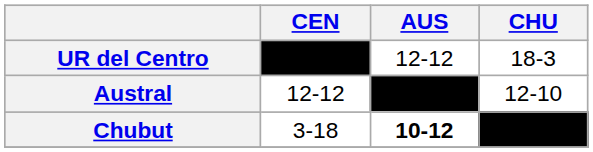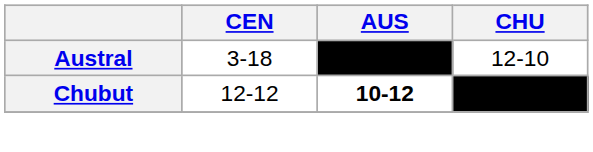 <table align="left" width="350" cellspacing="0" cellpadding="3" style="background-color: #f9f9f9; font-size: 85%; text-align: center" class="wikitable">
 <tr style="background:#00000;">
 <th align="left"> </th>
 <th><a href='#'>CEN</a></th>
 <th><a href='#'>AUS</a></th>
 <th><a href='#'>CHU</a></th>
 </tr>
 <tr ! style="background:#FFFFFF;">
-<th><a href='#'>UR del Centro</a></th>
-<td style="background:#000000">––––</td>
-<td>12-12</td>
-<td>18-3</td>
-</tr>
-<tr ! style="background:#FFFFFF;">
 <th><a href='#'>Austral</a></th>
-<td>12-12</td>
+<td>3-18</td>
 <td style="background:#000000">––––</td>
 <td>12-10</td>
 </tr>
 <tr ! style="background:#FFFFFF;">
 <th><a href='#'>Chubut</a></th>
-<td>3-18</td>
+<td>12-12</td>
 <td><strong>10-12</strong></td>
 <td style="background:#000000">––––</td>
 </tr>
 <tr>
 </tr>
 </table>
